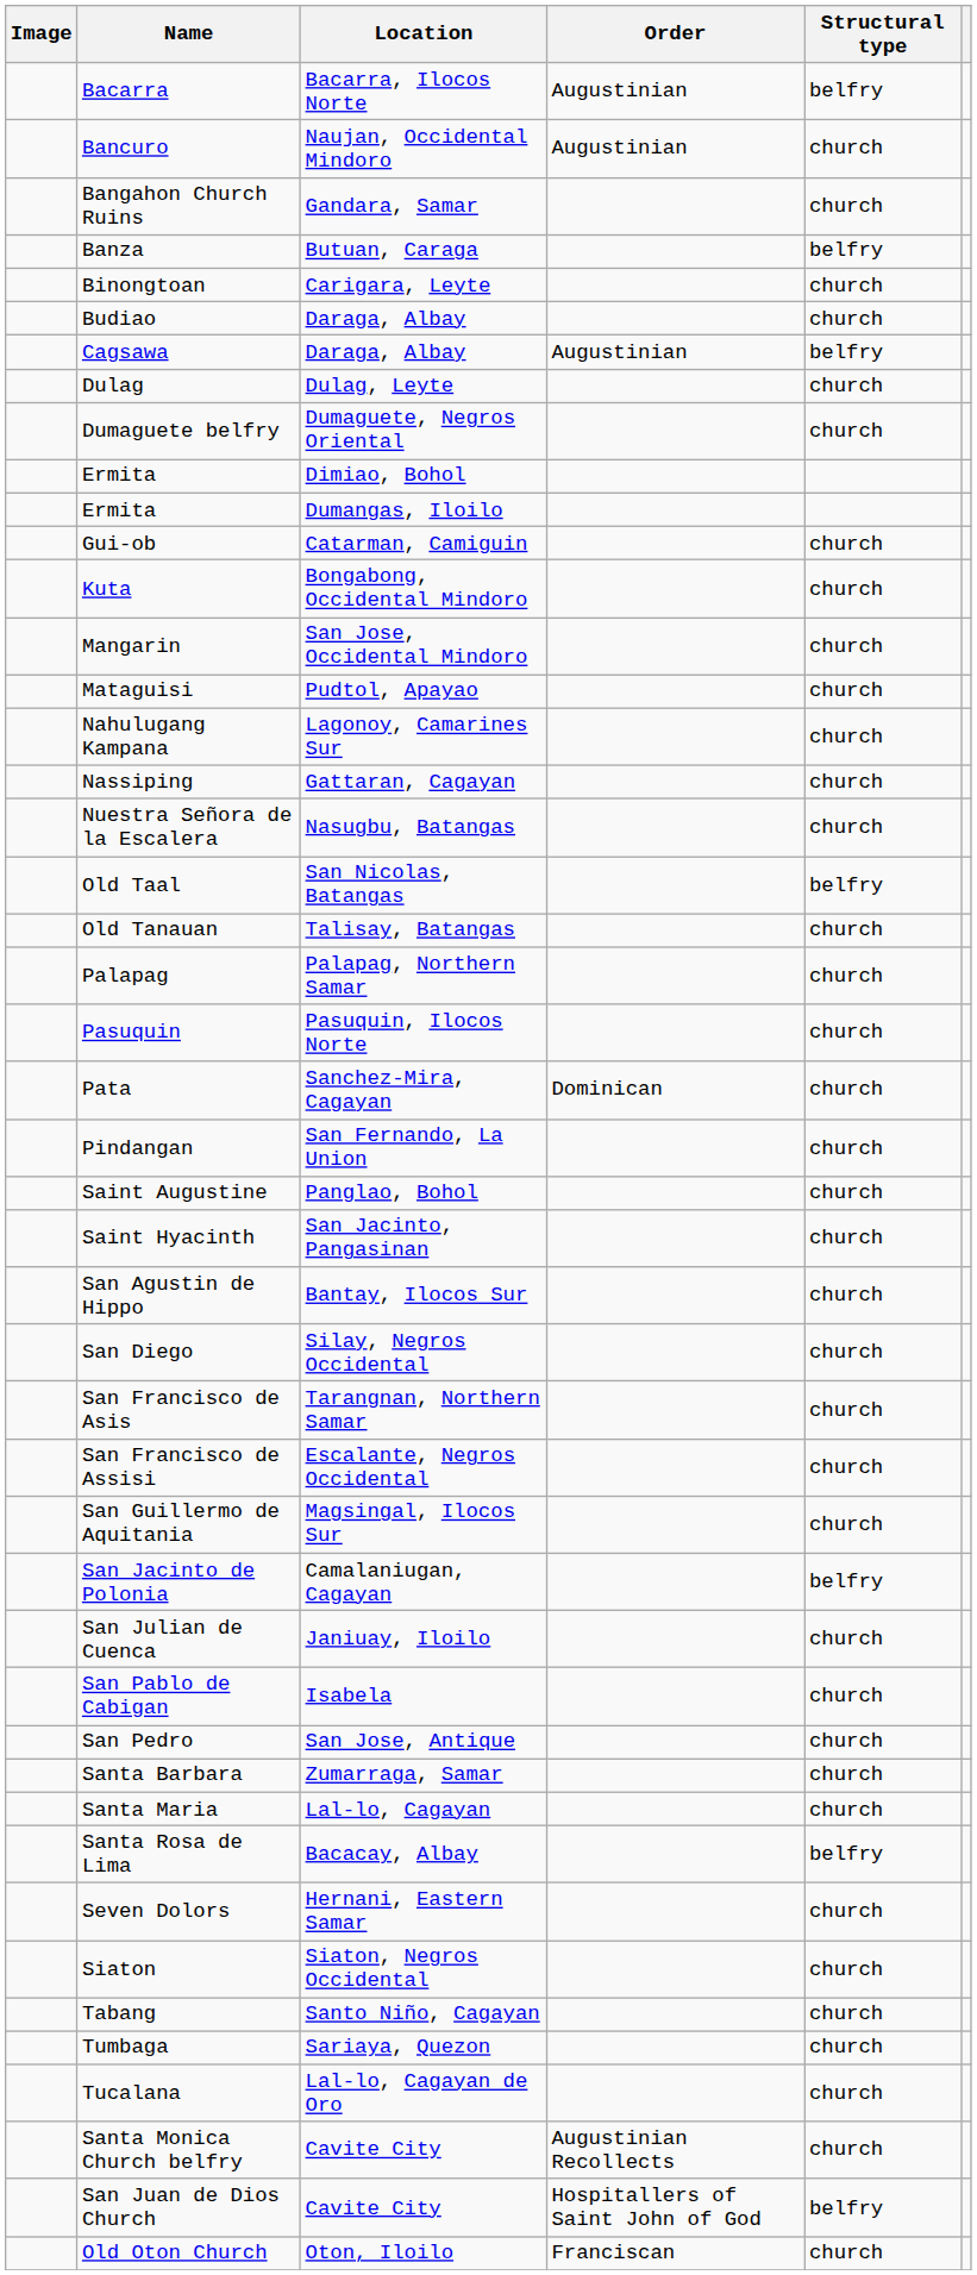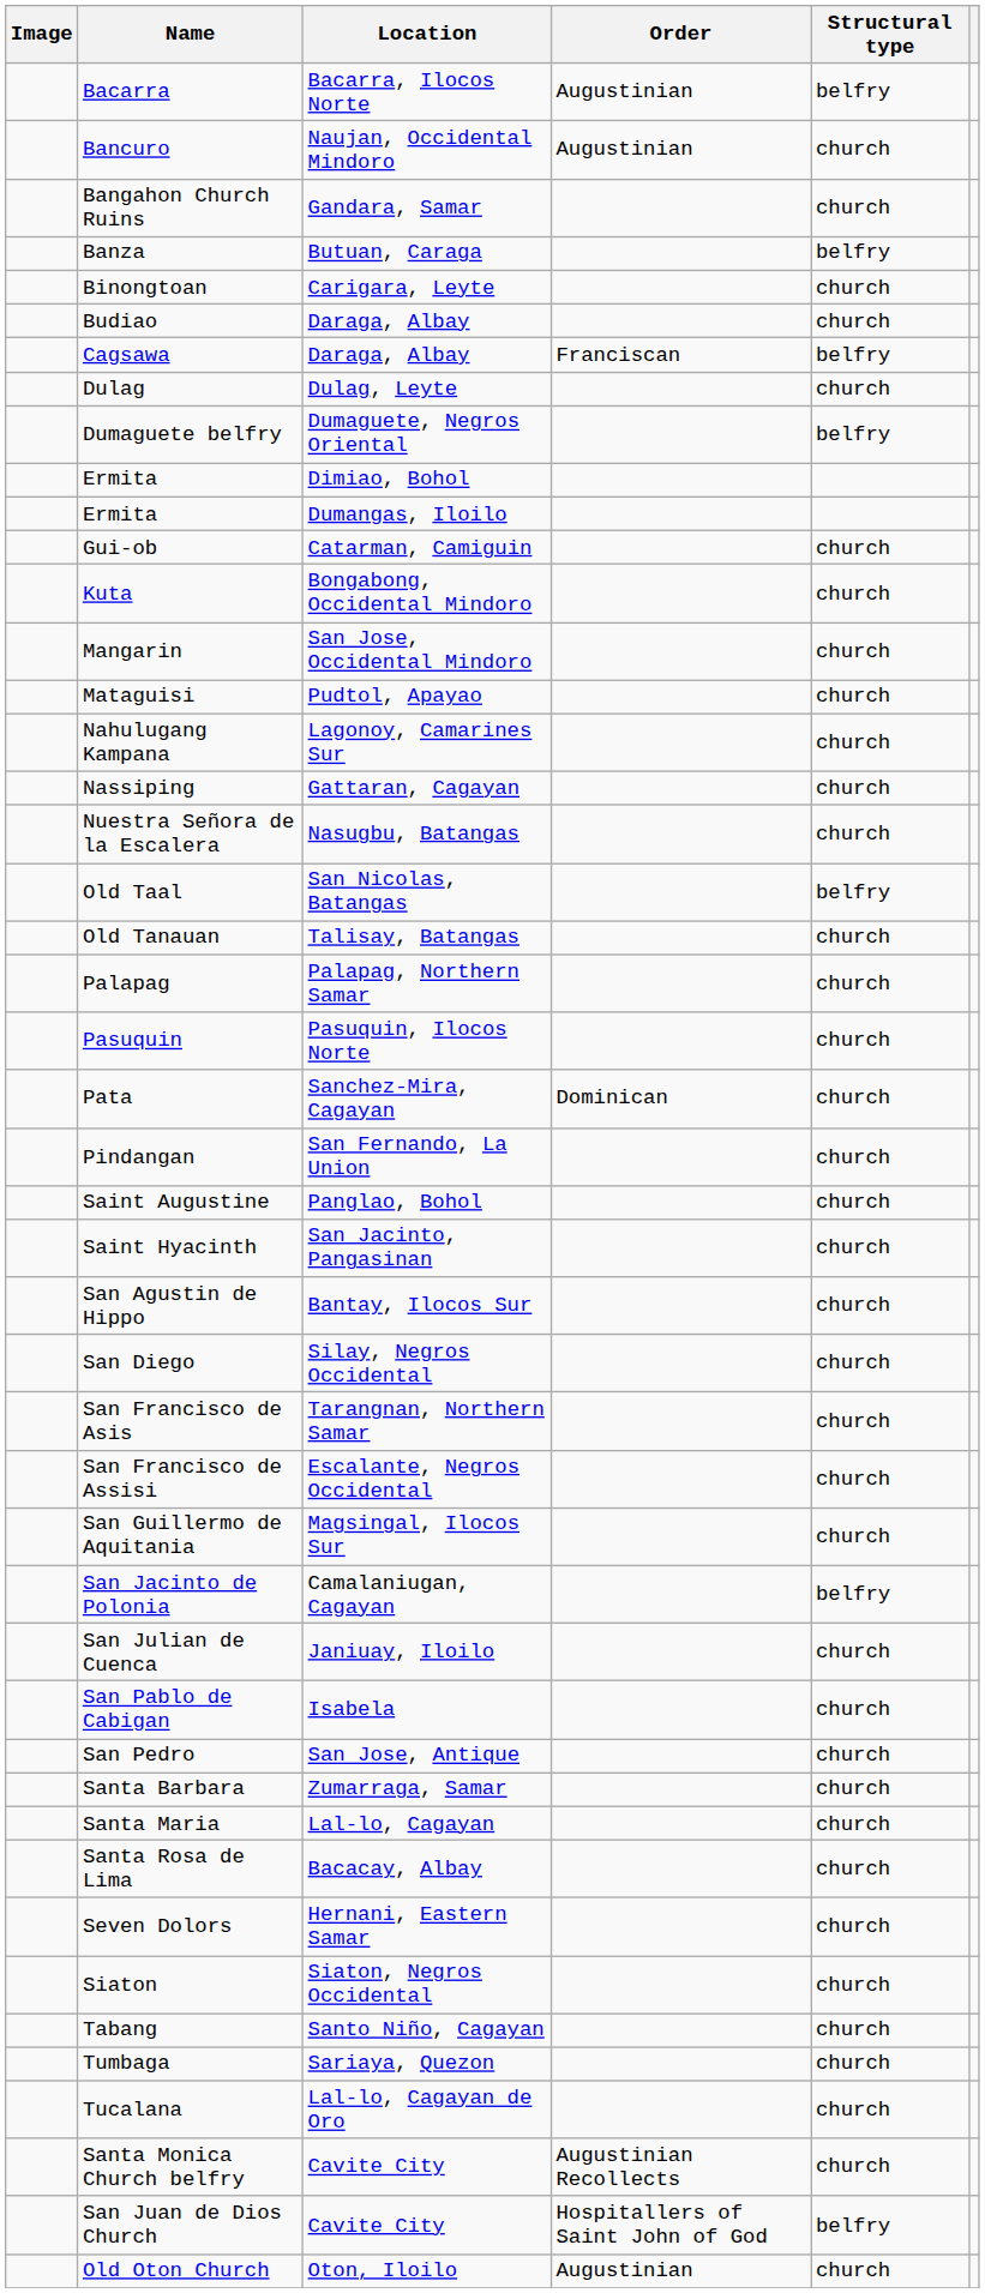 <table class="wikitable">
 <tr>
 <th>Image</th>
 <th>Name</th>
 <th>Location</th>
 <th>Order</th>
 <th>Structural type</th>
 <th></th>
 </tr>
 <tr>
 <td></td>
 <td><a href='#'>Bacarra</a></td>
 <td><a href='#'>Bacarra</a>, <a href='#'>Ilocos Norte</a></td>
 <td>Augustinian</td>
 <td>belfry</td>
 <td></td>
 </tr>
 <tr>
 <td></td>
 <td><a href='#'>Bancuro</a></td>
 <td><a href='#'>Naujan</a>, <a href='#'>Occidental Mindoro</a></td>
 <td>Augustinian</td>
 <td>church</td>
 <td></td>
 </tr>
 <tr>
 <td></td>
 <td>Bangahon Church Ruins</td>
 <td><a href='#'>Gandara</a>, <a href='#'>Samar</a></td>
 <td></td>
 <td>church</td>
 <td></td>
 </tr>
 <tr>
 <td></td>
 <td>Banza</td>
 <td><a href='#'>Butuan</a>, <a href='#'>Caraga</a></td>
 <td></td>
 <td>belfry</td>
 <td></td>
 </tr>
 <tr>
 <td></td>
 <td>Binongtoan</td>
 <td><a href='#'>Carigara</a>, <a href='#'>Leyte</a></td>
 <td></td>
 <td>church</td>
 <td></td>
 </tr>
 <tr>
 <td></td>
 <td>Budiao</td>
 <td><a href='#'>Daraga</a>, <a href='#'>Albay</a></td>
 <td></td>
 <td>church</td>
 <td></td>
 </tr>
 <tr>
 <td></td>
 <td><a href='#'>Cagsawa</a></td>
 <td><a href='#'>Daraga</a>, <a href='#'>Albay</a></td>
-<td>Augustinian</td>
+<td>Franciscan</td>
 <td>belfry</td>
 <td></td>
 </tr>
 <tr>
 <td></td>
 <td>Dulag</td>
 <td><a href='#'>Dulag</a>, <a href='#'>Leyte</a></td>
 <td></td>
 <td>church</td>
 <td></td>
 </tr>
 <tr>
 <td></td>
 <td>Dumaguete belfry</td>
 <td><a href='#'>Dumaguete</a>, <a href='#'>Negros Oriental</a></td>
 <td></td>
-<td>church</td>
+<td>belfry</td>
 <td></td>
 </tr>
 <tr>
 <td></td>
 <td>Ermita</td>
 <td><a href='#'>Dimiao</a>, <a href='#'>Bohol</a></td>
 <td></td>
 <td></td>
 <td></td>
 </tr>
 <tr>
 <td></td>
 <td>Ermita</td>
 <td><a href='#'>Dumangas</a>, <a href='#'>Iloilo</a></td>
 <td></td>
 <td></td>
 <td></td>
 </tr>
 <tr>
 <td></td>
 <td>Gui-ob</td>
 <td><a href='#'>Catarman</a>, <a href='#'>Camiguin</a></td>
 <td></td>
 <td>church</td>
 <td></td>
 </tr>
 <tr>
 <td></td>
 <td><a href='#'>Kuta</a></td>
 <td><a href='#'>Bongabong</a>, <a href='#'>Occidental Mindoro</a></td>
 <td></td>
 <td>church</td>
 <td></td>
 </tr>
 <tr>
 <td></td>
 <td>Mangarin</td>
 <td><a href='#'>San Jose</a>, <a href='#'>Occidental Mindoro</a></td>
 <td></td>
 <td>church</td>
 <td></td>
 </tr>
 <tr>
 <td></td>
 <td>Mataguisi</td>
 <td><a href='#'>Pudtol</a>, <a href='#'>Apayao</a></td>
 <td></td>
 <td>church</td>
 <td></td>
 </tr>
 <tr>
 <td></td>
 <td>Nahulugang Kampana</td>
 <td><a href='#'>Lagonoy</a>, <a href='#'>Camarines Sur</a></td>
 <td></td>
 <td>church</td>
 <td></td>
 </tr>
 <tr>
 <td></td>
 <td>Nassiping</td>
 <td><a href='#'>Gattaran</a>, <a href='#'>Cagayan</a></td>
 <td></td>
 <td>church</td>
 <td></td>
 </tr>
 <tr>
 <td></td>
 <td>Nuestra Señora de la Escalera</td>
 <td><a href='#'>Nasugbu</a>, <a href='#'>Batangas</a></td>
 <td></td>
 <td>church</td>
 <td></td>
 </tr>
 <tr>
 <td></td>
 <td>Old Taal</td>
 <td><a href='#'>San Nicolas</a>, <a href='#'>Batangas</a></td>
 <td></td>
 <td>belfry</td>
 <td></td>
 </tr>
 <tr>
 <td></td>
 <td>Old Tanauan</td>
 <td><a href='#'>Talisay</a>, <a href='#'>Batangas</a></td>
 <td></td>
 <td>church</td>
 <td></td>
 </tr>
 <tr>
 <td></td>
 <td>Palapag</td>
 <td><a href='#'>Palapag</a>, <a href='#'>Northern Samar</a></td>
 <td></td>
 <td>church</td>
 <td></td>
 </tr>
 <tr>
 <td></td>
 <td><a href='#'>Pasuquin</a></td>
 <td><a href='#'>Pasuquin</a>, <a href='#'>Ilocos Norte</a></td>
 <td></td>
 <td>church</td>
 <td></td>
 </tr>
 <tr>
 <td></td>
 <td>Pata</td>
 <td><a href='#'>Sanchez-Mira</a>, <a href='#'>Cagayan</a></td>
 <td>Dominican</td>
 <td>church</td>
 <td></td>
 </tr>
 <tr>
 <td></td>
 <td>Pindangan</td>
 <td><a href='#'>San Fernando</a>, <a href='#'>La Union</a></td>
 <td></td>
 <td>church</td>
 <td></td>
 </tr>
 <tr>
 <td></td>
 <td>Saint Augustine</td>
 <td><a href='#'>Panglao</a>, <a href='#'>Bohol</a></td>
 <td></td>
 <td>church</td>
 <td></td>
 </tr>
 <tr>
 <td></td>
 <td>Saint Hyacinth</td>
 <td><a href='#'>San Jacinto</a>, <a href='#'>Pangasinan</a></td>
 <td></td>
 <td>church</td>
 <td></td>
 </tr>
 <tr>
 <td></td>
 <td>San Agustin de Hippo</td>
 <td><a href='#'>Bantay</a>, <a href='#'>Ilocos Sur</a></td>
 <td></td>
 <td>church</td>
 <td></td>
 </tr>
 <tr>
 <td></td>
 <td>San Diego</td>
 <td><a href='#'>Silay</a>, <a href='#'>Negros Occidental</a></td>
 <td></td>
 <td>church</td>
 <td></td>
 </tr>
 <tr>
 <td></td>
 <td>San Francisco de Asis</td>
 <td><a href='#'>Tarangnan</a>, <a href='#'>Northern Samar</a></td>
 <td></td>
 <td>church</td>
 <td></td>
 </tr>
 <tr>
 <td></td>
 <td>San Francisco de Assisi</td>
 <td><a href='#'>Escalante</a>, <a href='#'>Negros Occidental</a></td>
 <td></td>
 <td>church</td>
 <td></td>
 </tr>
 <tr>
 <td></td>
 <td>San Guillermo de Aquitania</td>
 <td><a href='#'>Magsingal</a>, <a href='#'>Ilocos Sur</a></td>
 <td></td>
 <td>church</td>
 <td></td>
 </tr>
 <tr>
 <td></td>
 <td><a href='#'>San Jacinto de Polonia</a></td>
 <td>Camalaniugan, <a href='#'>Cagayan</a></td>
 <td></td>
 <td>belfry</td>
 <td></td>
 </tr>
 <tr>
 <td></td>
 <td>San Julian de Cuenca</td>
 <td><a href='#'>Janiuay</a>, <a href='#'>Iloilo</a></td>
 <td></td>
 <td>church</td>
 <td></td>
 </tr>
 <tr>
 <td></td>
 <td><a href='#'>San Pablo de Cabigan</a></td>
 <td><a href='#'>Isabela</a></td>
 <td></td>
 <td>church</td>
 <td></td>
 </tr>
 <tr>
 <td></td>
 <td>San Pedro</td>
 <td><a href='#'>San Jose</a>, <a href='#'>Antique</a></td>
 <td></td>
 <td>church</td>
 <td></td>
 </tr>
 <tr>
 <td></td>
 <td>Santa Barbara</td>
 <td><a href='#'>Zumarraga</a>, <a href='#'>Samar</a></td>
 <td></td>
 <td>church</td>
 <td></td>
 </tr>
 <tr>
 <td></td>
 <td>Santa Maria</td>
 <td><a href='#'>Lal-lo</a>, <a href='#'>Cagayan</a></td>
 <td></td>
 <td>church</td>
 <td></td>
 </tr>
 <tr>
 <td></td>
 <td>Santa Rosa de Lima</td>
 <td><a href='#'>Bacacay</a>, <a href='#'>Albay</a></td>
 <td></td>
-<td>belfry</td>
+<td>church</td>
 <td></td>
 </tr>
 <tr>
 <td></td>
 <td>Seven Dolors</td>
 <td><a href='#'>Hernani</a>, <a href='#'>Eastern Samar</a></td>
 <td></td>
 <td>church</td>
 <td></td>
 </tr>
 <tr>
 <td></td>
 <td>Siaton</td>
 <td><a href='#'>Siaton</a>, <a href='#'>Negros Occidental</a></td>
 <td></td>
 <td>church</td>
 <td></td>
 </tr>
 <tr>
 <td></td>
 <td>Tabang</td>
 <td><a href='#'>Santo Niño</a>, <a href='#'>Cagayan</a></td>
 <td></td>
 <td>church</td>
 <td></td>
 </tr>
 <tr>
 <td></td>
 <td>Tumbaga</td>
 <td><a href='#'>Sariaya</a>, <a href='#'>Quezon</a></td>
 <td></td>
 <td>church</td>
 <td></td>
 </tr>
 <tr>
 <td></td>
 <td>Tucalana</td>
 <td><a href='#'>Lal-lo</a>, <a href='#'>Cagayan de Oro</a></td>
 <td></td>
 <td>church</td>
 <td></td>
 </tr>
 <tr>
 <td></td>
 <td>Santa Monica Church belfry</td>
 <td><a href='#'>Cavite City</a></td>
 <td>Augustinian Recollects</td>
 <td>church</td>
 <td></td>
 </tr>
 <tr>
 <td></td>
 <td>San Juan de Dios Church</td>
 <td><a href='#'>Cavite City</a></td>
 <td>Hospitallers of Saint John of God</td>
 <td>belfry</td>
 <td></td>
 </tr>
 <tr>
 <td></td>
 <td><a href='#'>Old Oton Church</a></td>
 <td><a href='#'>Oton, Iloilo</a></td>
-<td>Franciscan</td>
+<td>Augustinian</td>
 <td>church</td>
 <td></td>
 </tr>
 </table>
